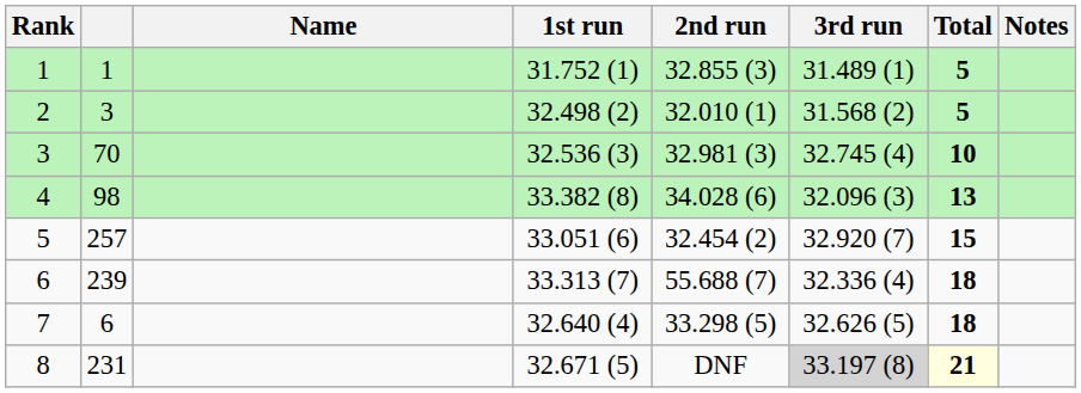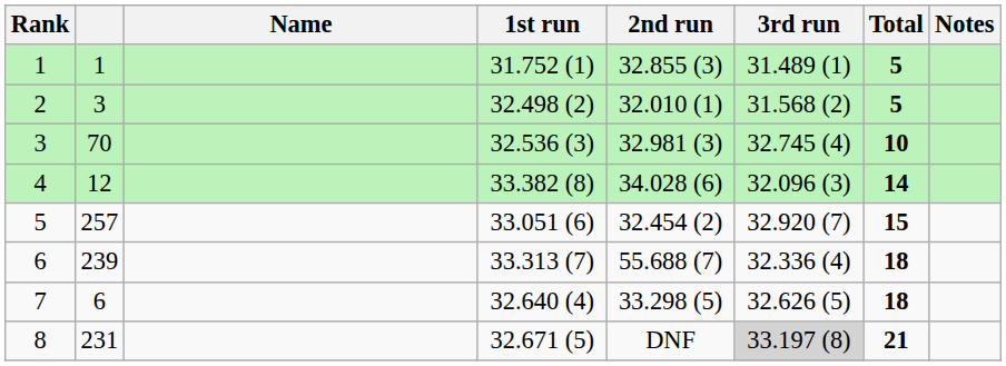 <table class="sortable wikitable" style="text-align:center;">
 <tr>
 <th width="30">Rank</th>
 <th width="20"></th>
 <th width="220">Name</th>
 <th width="75">1st run</th>
 <th width="75">2nd run</th>
 <th width="75">3rd run</th>
 <th width="30">Total</th>
 <th width="30">Notes</th>
 </tr>
 <tr bgcolor=bbf3bb>
 <td>1</td>
 <td>1</td>
 <td align="left"></td>
 <td>31.752 (1)</td>
 <td>32.855 (3)</td>
 <td>31.489 (1)</td>
 <td><strong>5</strong></td>
 <td></td>
 </tr>
 <tr bgcolor=bbf3bb>
 <td>2</td>
 <td>3</td>
 <td align="left"></td>
 <td>32.498 (2)</td>
 <td>32.010 (1)</td>
 <td>31.568 (2)</td>
 <td><strong>5</strong></td>
 <td></td>
 </tr>
 <tr bgcolor=bbf3bb>
 <td>3</td>
 <td>70</td>
 <td align="left"></td>
 <td>32.536 (3)</td>
 <td>32.981 (3)</td>
 <td>32.745 (4)</td>
 <td><strong>10</strong></td>
 <td></td>
 </tr>
 <tr bgcolor=bbf3bb>
 <td>4</td>
-<td>98</td>
+<td>12</td>
 <td align="left"></td>
 <td>33.382 (8)</td>
 <td>34.028 (6)</td>
 <td>32.096 (3)</td>
-<td><strong>13</strong></td>
+<td><strong>14</strong></td>
 <td></td>
 </tr>
 <tr>
 <td>5</td>
 <td>257</td>
 <td align="left"></td>
 <td>33.051 (6)</td>
 <td>32.454 (2)</td>
 <td>32.920 (7)</td>
 <td><strong>15</strong></td>
 <td></td>
 </tr>
 <tr>
 <td>6</td>
 <td>239</td>
 <td align="left"></td>
 <td>33.313 (7)</td>
 <td>55.688 (7)</td>
 <td>32.336 (4)</td>
 <td><strong>18</strong></td>
 <td></td>
 </tr>
 <tr>
 <td>7</td>
 <td>6</td>
 <td align="left"></td>
 <td>32.640 (4)</td>
 <td>33.298 (5)</td>
 <td>32.626 (5)</td>
 <td><strong>18</strong></td>
 <td></td>
 </tr>
 <tr>
 <td>8</td>
 <td>231</td>
 <td align="left"></td>
 <td>32.671 (5)</td>
 <td>DNF</td>
 <td style="background: lightgrey;">33.197 (8)</td>
-<td style="background: lightyellow;"><strong>21</strong></td>
+<td><strong>21</strong></td>
 <td></td>
 </tr>
 </table>
